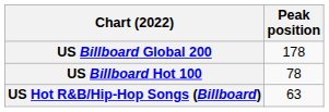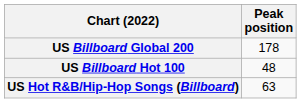 <table class="wikitable sortable plainrowheaders" style="text-align:center">
 <tr>
 <th scope="col">Chart (2022)</th>
 <th scope="col">Peak<br>position</th>
 </tr>
 <tr>
 <th scope="row">US <a href='#'><em>Billboard</em> Global 200</a></th>
 <td>178</td>
 </tr>
 <tr>
 <th scope="row">US <a href='#'><em>Billboard</em> Hot 100</a></th>
-<td>78</td>
+<td>48</td>
 </tr>
 <tr>
 <th scope="row">US <a href='#'>Hot R&B/Hip-Hop Songs</a> (<em><a href='#'>Billboard</a></em>)</th>
 <td>63</td>
 </tr>
 </table>
